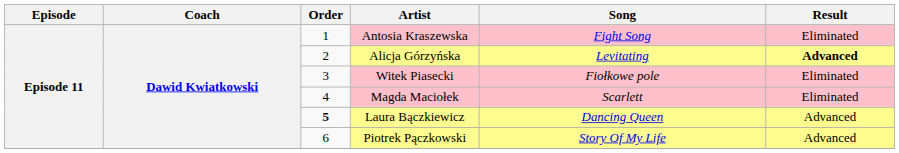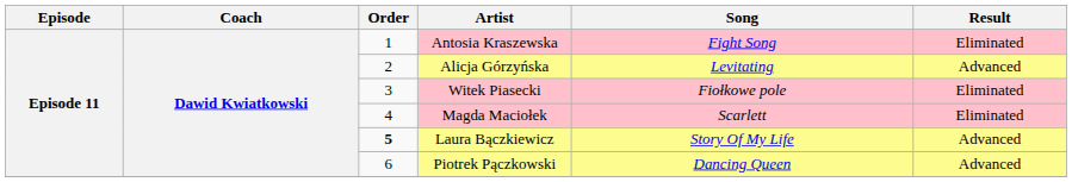 <table class="wikitable" style="text-align: center; width:87%;">
 <tr>
 <th style="width:10%;">Episode</th>
 <th style="width:20%;">Coach</th>
 <th style="width:05%;">Order</th>
 <th style="width:13%;">Artist</th>
 <th style="width:29%;">Song</th>
 <th style="width:13%;">Result</th>
 </tr>
 <tr>
 <th rowspan="6">Episode 11<br><small></small></th>
 <th rowspan="6"><a href='#'>Dawid Kwiatkowski</a></th>
 <td>1</td>
 <td style="background:pink;">Antosia Kraszewska</td>
 <td style="background:pink;"><em><a href='#'>Fight Song</a></em></td>
 <td style="background:pink;">Eliminated</td>
 </tr>
 <tr>
 <td>2</td>
 <td style="background:#fdfc8f;">Alicja Górzyńska</td>
 <td style="background:#fdfc8f;"><em><a href='#'>Levitating</a></em></td>
-<td style="background:#fdfc8f;"><strong>Advanced</strong></td>
+<td style="background:#fdfc8f;">Advanced</td>
 </tr>
 <tr>
 <td>3</td>
 <td style="background:pink;">Witek Piasecki</td>
 <td style="background:pink;"><em>Fiołkowe pole</em></td>
 <td style="background:pink;">Eliminated</td>
 </tr>
 <tr>
 <td>4</td>
 <td style="background:pink;">Magda Maciołek</td>
 <td style="background:pink;"><em>Scarlett</em></td>
 <td style="background:pink;">Eliminated</td>
 </tr>
 <tr>
 <td><strong>5</strong></td>
 <td style="background:#fdfc8f;">Laura Bączkiewicz</td>
-<td style="background:#fdfc8f;"><em><a href='#'>Dancing Queen</a></em></td>
+<td style="background:#fdfc8f;"><em><a href='#'>Story Of My Life</a></em></td>
 <td style="background:#fdfc8f;">Advanced</td>
 </tr>
 <tr>
 <td>6</td>
 <td style="background:#fdfc8f;">Piotrek Pączkowski</td>
-<td style="background:#fdfc8f;"><em><a href='#'>Story Of My Life</a></em></td>
+<td style="background:#fdfc8f;"><em><a href='#'>Dancing Queen</a></em></td>
 <td style="background:#fdfc8f;">Advanced</td>
 </tr>
 <tr>
 </tr>
 </table>
